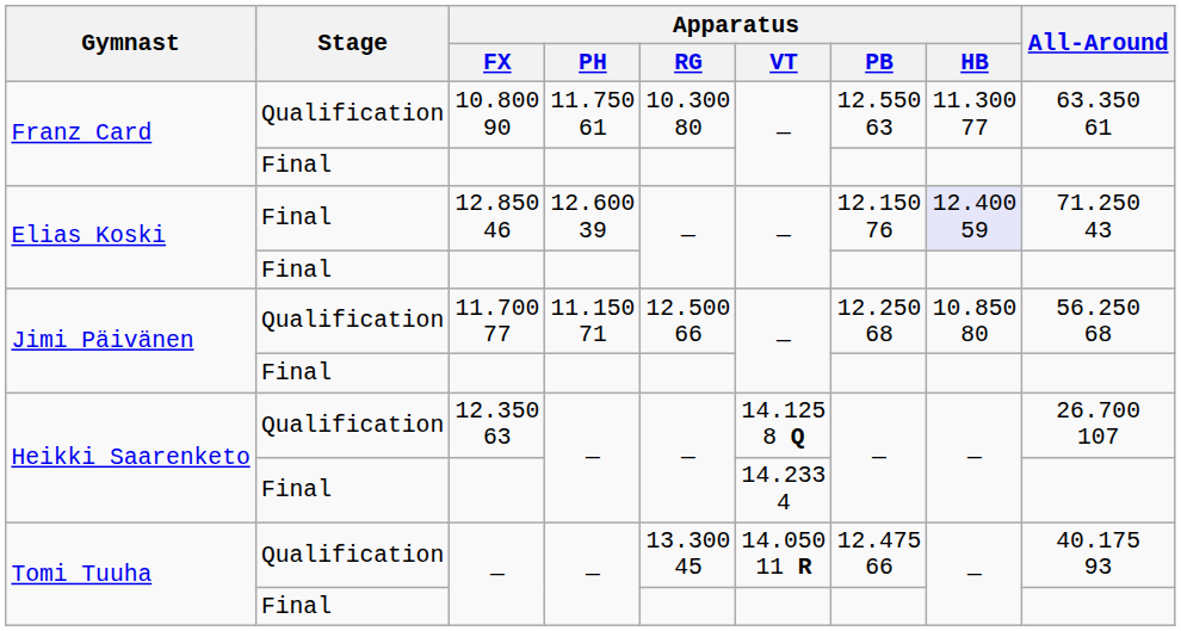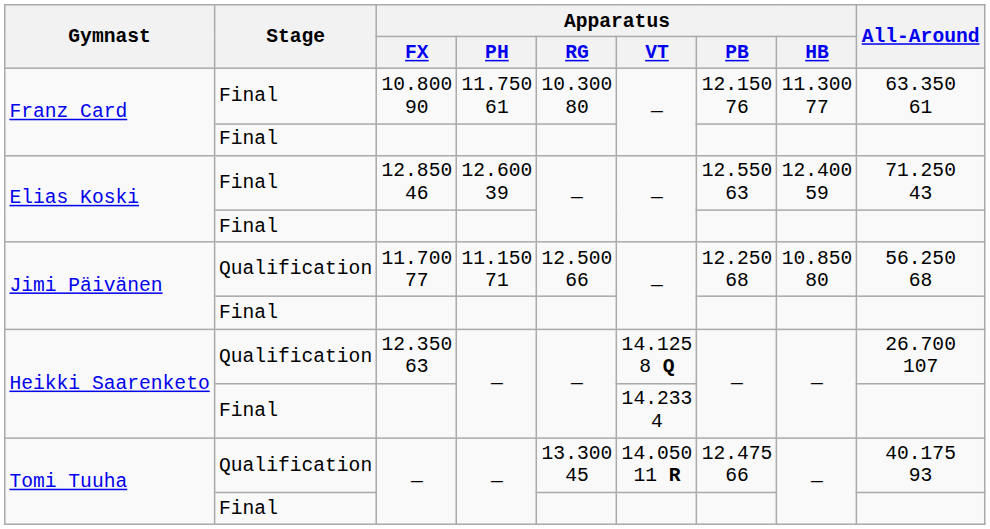 <table class="wikitable" style="white-space:nowrap;">
 <tr>
 <th rowspan=2>Gymnast</th>
 <th rowspan=2>Stage</th>
 <th colspan=6>Apparatus</th>
 <th rowspan=2><a href='#'>All-Around</a></th>
 </tr>
 <tr>
 <th><a href='#'>FX</a></th>
 <th><a href='#'>PH</a></th>
 <th><a href='#'>RG</a></th>
 <th><a href='#'>VT</a></th>
 <th><a href='#'>PB</a></th>
 <th><a href='#'>HB</a></th>
 </tr>
 <tr align=center>
 <td align=left rowspan=2><a href='#'>Franz Card</a></td>
-<td align=left>Qualification</td>
+<td align=left>Final</td>
 <td>10.800<br>90</td>
 <td>11.750<br>61</td>
 <td>10.300<br>80</td>
 <td rowspan=2>—</td>
-<td>12.550<br>63</td>
+<td>12.150<br>76</td>
 <td>11.300<br>77</td>
 <td>63.350<br>61</td>
 </tr>
 <tr align=center>
 <td align=left>Final</td>
 <td></td>
 <td></td>
 <td></td>
 <td></td>
 <td></td>
 <td></td>
 </tr>
 <tr align=center>
 <td align=left rowspan=2><a href='#'>Elias Koski</a></td>
 <td align=left>Final</td>
 <td>12.850<br>46</td>
 <td>12.600 <br>39</td>
 <td rowspan=2>—</td>
 <td rowspan=2>—</td>
-<td>12.150<br>76</td>
-<td style="background: lavender;">12.400<br>59</td>
+<td>12.550<br>63</td>
+<td>12.400<br>59</td>
 <td>71.250<br>43</td>
 </tr>
 <tr align=center>
 <td align=left>Final</td>
 <td></td>
 <td></td>
 <td></td>
 <td></td>
 <td></td>
 </tr>
 <tr align=center>
 <td align=left rowspan=2><a href='#'>Jimi Päivänen</a></td>
 <td align=left>Qualification</td>
 <td>11.700<br>77</td>
 <td>11.150<br>71</td>
 <td>12.500<br>66</td>
 <td rowspan=2>—</td>
 <td>12.250<br>68</td>
 <td>10.850<br>80</td>
 <td>56.250<br>68</td>
 </tr>
 <tr align=center>
 <td align=left>Final</td>
 <td></td>
 <td></td>
 <td></td>
 <td></td>
 <td></td>
 <td></td>
 </tr>
 <tr align=center>
 <td align=left rowspan=2><a href='#'>Heikki Saarenketo</a></td>
 <td align=left>Qualification</td>
 <td>12.350<br>63</td>
 <td rowspan=2>—</td>
 <td rowspan=2>—</td>
 <td>14.125<br>8 <strong>Q</strong></td>
 <td rowspan=2>—</td>
 <td rowspan=2>—</td>
 <td>26.700<br>107</td>
 </tr>
 <tr align=center>
 <td align=left>Final</td>
 <td></td>
 <td>14.233<br>4</td>
 <td></td>
 </tr>
 <tr align=center>
 <td align=left rowspan=2><a href='#'>Tomi Tuuha</a></td>
 <td align=left>Qualification</td>
 <td rowspan=2>—</td>
 <td rowspan=2>—</td>
 <td>13.300<br>45</td>
 <td>14.050<br>11 <strong>R</strong></td>
 <td>12.475<br>66</td>
 <td rowspan=2>—</td>
 <td>40.175<br>93</td>
 </tr>
 <tr align=center>
 <td align=left>Final</td>
 <td></td>
 <td></td>
 <td></td>
 <td></td>
 </tr>
 </table>
